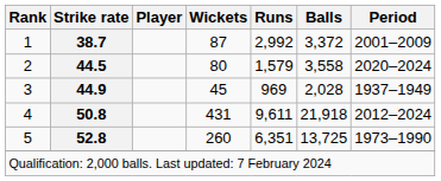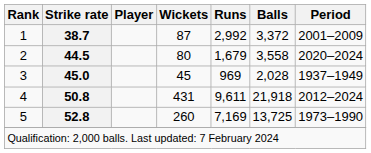 <table class="wikitable plainrowheaders sortable">
 <tr>
 <th scope=col>Rank</th>
 <th scope=col>Strike rate</th>
 <th scope=col>Player</th>
 <th scope=col>Wickets</th>
 <th scope=col>Runs</th>
 <th scope=col>Balls</th>
 <th scope=col>Period</th>
 </tr>
 <tr>
 <td align=center>1</td>
 <th scope=row style=text-align:center;>38.7</th>
 <td></td>
 <td align=center>87</td>
 <td align=center>2,992</td>
 <td align=center>3,372</td>
 <td>2001–2009</td>
 </tr>
 <tr>
 <td align=center>2</td>
 <th scope=row style=text-align:center;>44.5</th>
 <td></td>
 <td align=center>80</td>
-<td align=center>1,579</td>
+<td align=center>1,679</td>
 <td align=center>3,558</td>
 <td>2020–2024</td>
 </tr>
 <tr>
 <td align=center>3</td>
-<th scope=row style=text-align:center;>44.9</th>
+<th scope=row style=text-align:center;>45.0</th>
 <td></td>
 <td align=center>45</td>
 <td align=center>969</td>
 <td align=center>2,028</td>
 <td>1937–1949</td>
 </tr>
 <tr>
 <td align=center>4</td>
 <th scope=row style=text-align:center;>50.8</th>
 <td></td>
 <td align=center>431</td>
 <td align=center>9,611</td>
 <td align=center>21,918</td>
 <td>2012–2024</td>
 </tr>
 <tr>
 <td align=center>5</td>
 <th scope=row style=text-align:center;>52.8</th>
 <td></td>
 <td align=center>260</td>
-<td align=center>6,351</td>
+<td align=center>7,169</td>
 <td align=center>13,725</td>
 <td>1973–1990</td>
 </tr>
 <tr>
 </tr>
 <tr class=sortbottom>
 <td colspan=7><small>Qualification: 2,000 balls. Last updated: 7 February 2024</small></td>
 </tr>
 </table>
